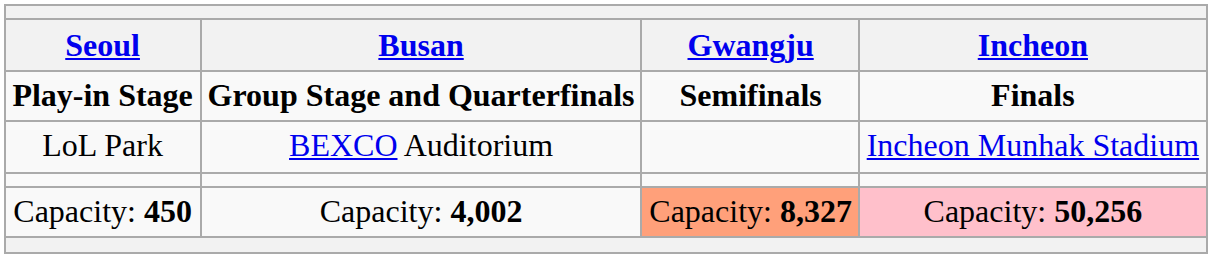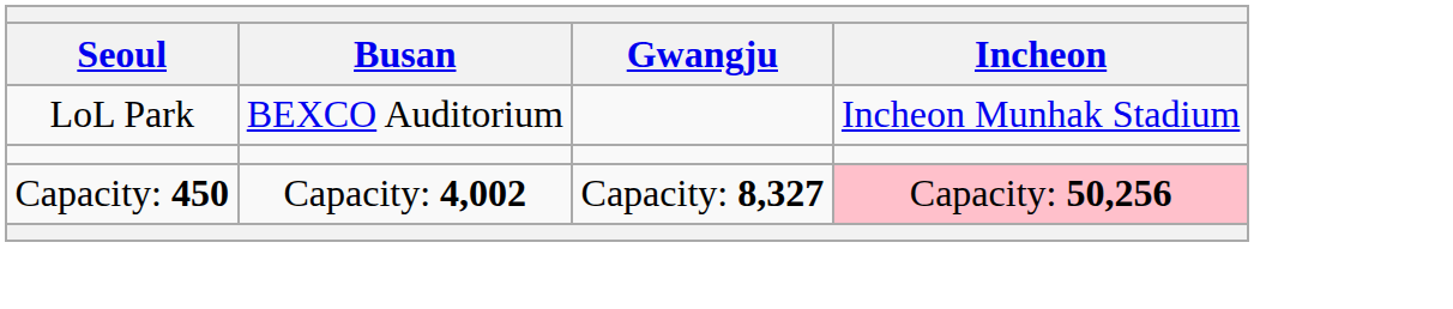 <table class="wikitable" style="text-align:center">
 <tr>
 <th colspan="4"></th>
 </tr>
 <tr>
 <th><a href='#'>Seoul</a></th>
 <th><a href='#'>Busan</a></th>
 <th><a href='#'>Gwangju</a></th>
 <th><a href='#'>Incheon</a></th>
-</tr>
-<tr>
-<td><strong>Play-in Stage</strong></td>
-<td><strong>Group Stage and Quarterfinals</strong></td>
-<td><strong>Semifinals</strong></td>
-<td><strong>Finals</strong></td>
 </tr>
 <tr>
 <td>LoL Park</td>
 <td><a href='#'>BEXCO</a> Auditorium</td>
 <td></td>
 <td><a href='#'>Incheon Munhak Stadium</a></td>
 </tr>
 <tr>
 <td></td>
 <td></td>
 <td></td>
 <td></td>
 </tr>
 <tr>
 <td>Capacity: <strong>450</strong></td>
 <td>Capacity: <strong>4,002</strong></td>
-<td style="background: lightsalmon;">Capacity: <strong>8,327</strong></td>
+<td>Capacity: <strong>8,327</strong></td>
 <td style="background: pink;">Capacity: <strong>50,256</strong></td>
 </tr>
 <tr>
 <th colspan="4"></th>
 </tr>
 </table>
